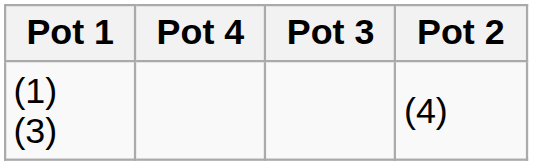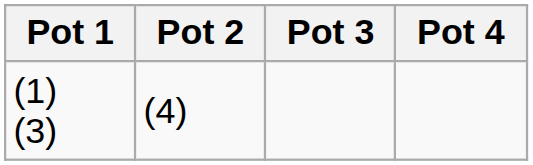 <table class="wikitable">
 <tr>
 <th width=20%>Pot 1</th>
+<th width=20%>Pot 2</th>
+<th width=20%>Pot 3</th>
 <th width=20%>Pot 4</th>
-<th width=20%>Pot 3</th>
-<th width=20%>Pot 2</th>
 </tr>
 <tr>
 <td>(1)<br>(3)</td>
+<td>(4)<br></td>
 <td><br></td>
 <td><br></td>
-<td>(4)<br></td>
 </tr>
 </table>
